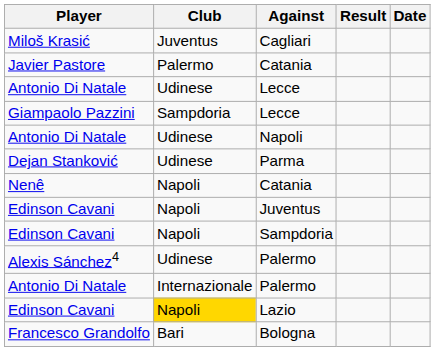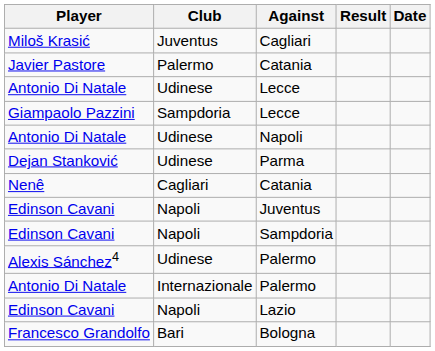 <table class="wikitable sortable">
 <tr>
 <th>Player</th>
 <th>Club</th>
 <th>Against</th>
 <th align="center">Result</th>
 <th>Date</th>
 </tr>
 <tr>
 <td> <a href='#'>Miloš Krasić</a></td>
 <td>Juventus</td>
 <td>Cagliari</td>
 <td align="center"></td>
 <td></td>
 </tr>
 <tr>
 <td> <a href='#'>Javier Pastore</a></td>
 <td>Palermo</td>
 <td>Catania</td>
 <td align="center"></td>
 <td></td>
 </tr>
 <tr>
 <td> <a href='#'>Antonio Di Natale</a></td>
 <td>Udinese</td>
 <td>Lecce</td>
 <td align="center"></td>
 <td></td>
 </tr>
 <tr>
 <td> <a href='#'>Giampaolo Pazzini</a></td>
 <td>Sampdoria</td>
 <td>Lecce</td>
 <td align="center"></td>
 <td></td>
 </tr>
 <tr>
 <td> <a href='#'>Antonio Di Natale</a></td>
 <td>Udinese</td>
 <td>Napoli</td>
 <td align="center"></td>
 <td></td>
 </tr>
 <tr>
 <td> <a href='#'>Dejan Stanković</a></td>
 <td>Udinese</td>
 <td>Parma</td>
 <td align="center"></td>
 <td></td>
 </tr>
 <tr>
 <td> <a href='#'>Nenê</a></td>
-<td>Napoli</td>
+<td>Cagliari</td>
 <td>Catania</td>
 <td align="center"></td>
 <td></td>
 </tr>
 <tr>
 <td> <a href='#'>Edinson Cavani</a></td>
 <td>Napoli</td>
 <td>Juventus</td>
 <td align="center"></td>
 <td></td>
 </tr>
 <tr>
 <td> <a href='#'>Edinson Cavani</a></td>
 <td>Napoli</td>
 <td>Sampdoria</td>
 <td align="center"></td>
 <td></td>
 </tr>
 <tr>
 <td> <a href='#'>Alexis Sánchez</a><sup>4</sup></td>
 <td>Udinese</td>
 <td>Palermo</td>
 <td align="center"></td>
 <td></td>
 </tr>
 <tr>
 <td> <a href='#'>Antonio Di Natale</a></td>
 <td>Internazionale</td>
 <td>Palermo</td>
 <td align="center"></td>
 <td></td>
 </tr>
 <tr>
 <td> <a href='#'>Edinson Cavani</a></td>
-<td style="background: gold;">Napoli</td>
+<td>Napoli</td>
 <td>Lazio</td>
 <td align="center"></td>
 <td></td>
 </tr>
 <tr>
 <td> <a href='#'>Francesco Grandolfo</a></td>
 <td>Bari</td>
 <td>Bologna</td>
 <td align="center"></td>
 <td></td>
 </tr>
 </table>
